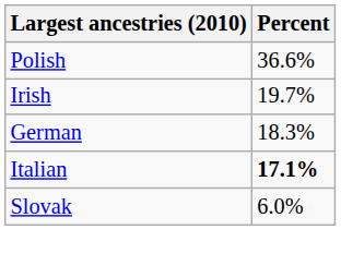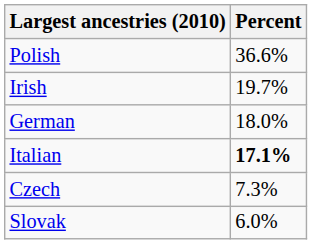 <table class="wikitable sortable collapsible" style="font-size: 90%;">
 <tr>
 <th>Largest ancestries (2010)</th>
 <th>Percent</th>
 </tr>
 <tr>
 <td><a href='#'>Polish</a></td>
 <td>36.6%</td>
 </tr>
 <tr>
 <td><a href='#'>Irish</a></td>
 <td>19.7%</td>
 </tr>
 <tr>
 <td><a href='#'>German</a></td>
-<td>18.3%</td>
+<td>18.0%</td>
 </tr>
 <tr>
 <td><a href='#'>Italian</a></td>
 <td><strong>17.1%</strong></td>
 </tr>
 <tr>
+<td><a href='#'>Czech</a></td>
+<td>7.3%</td>
+</tr>
+<tr>
 <td><a href='#'>Slovak</a></td>
 <td>6.0%</td>
 </tr>
 </table>
